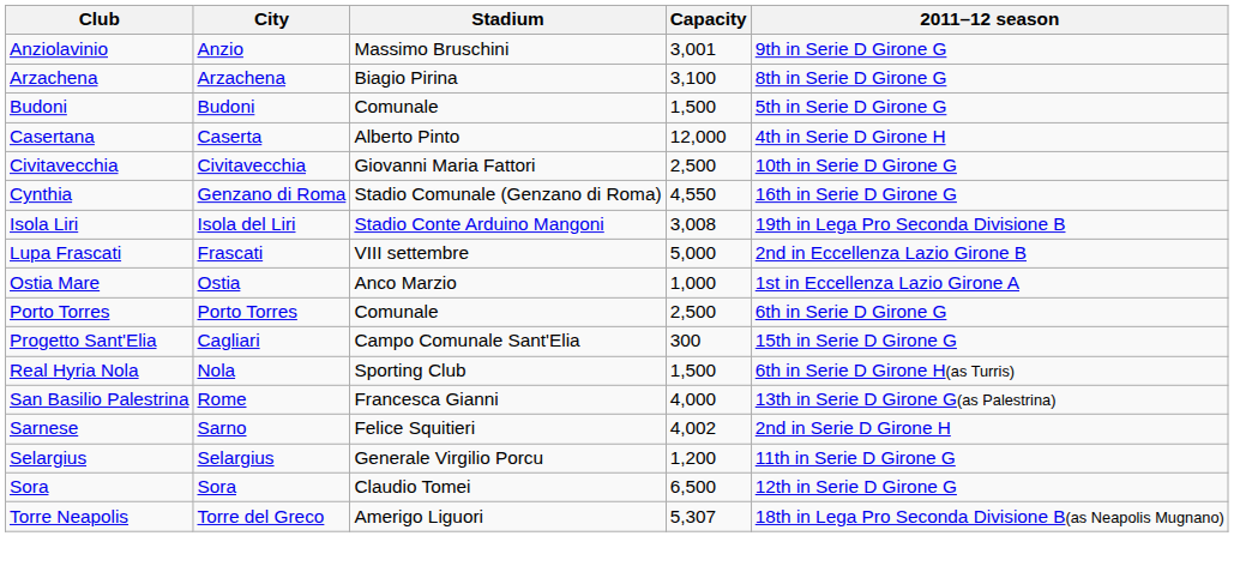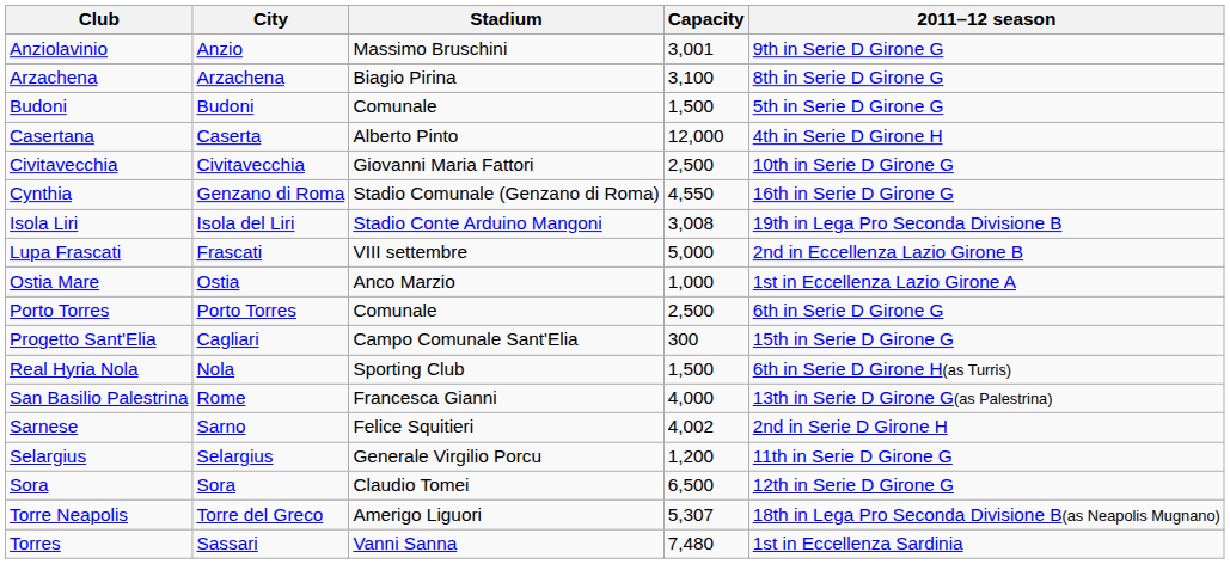 <table class="wikitable sortable">
 <tr>
 <th>Club</th>
 <th>City</th>
 <th>Stadium</th>
 <th>Capacity</th>
 <th>2011–12 season</th>
 </tr>
 <tr>
 <td><a href='#'>Anziolavinio</a></td>
 <td><a href='#'>Anzio</a></td>
 <td>Massimo Bruschini</td>
 <td>3,001</td>
 <td><a href='#'>9th in Serie D Girone G</a></td>
 </tr>
 <tr>
 <td><a href='#'>Arzachena</a></td>
 <td><a href='#'>Arzachena</a></td>
 <td>Biagio Pirina</td>
 <td>3,100</td>
 <td><a href='#'>8th in Serie D Girone G</a></td>
 </tr>
 <tr>
 <td><a href='#'>Budoni</a></td>
 <td><a href='#'>Budoni</a></td>
 <td>Comunale</td>
 <td>1,500</td>
 <td><a href='#'>5th in Serie D Girone G</a></td>
 </tr>
 <tr>
 <td><a href='#'>Casertana</a></td>
 <td><a href='#'>Caserta</a></td>
 <td>Alberto Pinto</td>
 <td>12,000</td>
 <td><a href='#'>4th in Serie D Girone H</a></td>
 </tr>
 <tr>
 <td><a href='#'>Civitavecchia</a></td>
 <td><a href='#'>Civitavecchia</a></td>
 <td>Giovanni Maria Fattori</td>
 <td>2,500</td>
 <td><a href='#'>10th in Serie D Girone G</a></td>
 </tr>
 <tr>
 <td><a href='#'>Cynthia</a></td>
 <td><a href='#'>Genzano di Roma</a></td>
 <td>Stadio Comunale (Genzano di Roma)</td>
 <td>4,550</td>
 <td><a href='#'>16th in Serie D Girone G</a></td>
 </tr>
 <tr>
 <td><a href='#'>Isola Liri</a></td>
 <td><a href='#'>Isola del Liri</a></td>
 <td><a href='#'>Stadio Conte Arduino Mangoni</a></td>
 <td>3,008</td>
 <td><a href='#'>19th in Lega Pro Seconda Divisione B</a></td>
 </tr>
 <tr>
 <td><a href='#'>Lupa Frascati</a></td>
 <td><a href='#'>Frascati</a></td>
 <td>VIII settembre</td>
 <td>5,000</td>
 <td><a href='#'>2nd in Eccellenza Lazio Girone B</a></td>
 </tr>
 <tr>
 <td><a href='#'>Ostia Mare</a></td>
 <td><a href='#'>Ostia</a></td>
 <td>Anco Marzio</td>
 <td>1,000</td>
 <td><a href='#'>1st in Eccellenza Lazio Girone A</a></td>
 </tr>
 <tr>
 <td><a href='#'>Porto Torres</a></td>
 <td><a href='#'>Porto Torres</a></td>
 <td>Comunale</td>
 <td>2,500</td>
 <td><a href='#'>6th in Serie D Girone G</a></td>
 </tr>
 <tr>
 <td><a href='#'>Progetto Sant'Elia</a></td>
 <td><a href='#'>Cagliari</a></td>
 <td>Campo Comunale Sant'Elia</td>
 <td>300</td>
 <td><a href='#'>15th in Serie D Girone G</a></td>
 </tr>
 <tr>
 <td><a href='#'>Real Hyria Nola</a></td>
 <td><a href='#'>Nola</a></td>
 <td>Sporting Club</td>
 <td>1,500</td>
 <td><a href='#'>6th in Serie D Girone H</a><small>(as Turris)</small></td>
 </tr>
 <tr>
 <td><a href='#'>San Basilio Palestrina</a></td>
 <td><a href='#'>Rome</a></td>
 <td>Francesca Gianni</td>
 <td>4,000</td>
 <td><a href='#'>13th in Serie D Girone G</a><small>(as Palestrina)</small></td>
 </tr>
 <tr>
 <td><a href='#'>Sarnese</a></td>
 <td><a href='#'>Sarno</a></td>
 <td>Felice Squitieri</td>
 <td>4,002</td>
 <td><a href='#'>2nd in Serie D Girone H</a></td>
 </tr>
 <tr>
 <td><a href='#'>Selargius</a></td>
 <td><a href='#'>Selargius</a></td>
 <td>Generale Virgilio Porcu</td>
 <td>1,200</td>
 <td><a href='#'>11th in Serie D Girone G</a></td>
 </tr>
 <tr>
 <td><a href='#'>Sora</a></td>
 <td><a href='#'>Sora</a></td>
 <td>Claudio Tomei</td>
 <td>6,500</td>
 <td><a href='#'>12th in Serie D Girone G</a></td>
 </tr>
 <tr>
 <td><a href='#'>Torre Neapolis</a></td>
 <td><a href='#'>Torre del Greco</a></td>
 <td>Amerigo Liguori</td>
 <td>5,307</td>
 <td><a href='#'>18th in Lega Pro Seconda Divisione B</a><small>(as Neapolis Mugnano)</small></td>
 </tr>
+<tr>
+<td><a href='#'>Torres</a></td>
+<td><a href='#'>Sassari</a></td>
+<td><a href='#'>Vanni Sanna</a></td>
+<td>7,480</td>
+<td><a href='#'>1st in Eccellenza Sardinia</a></td>
+</tr>
 </table>
